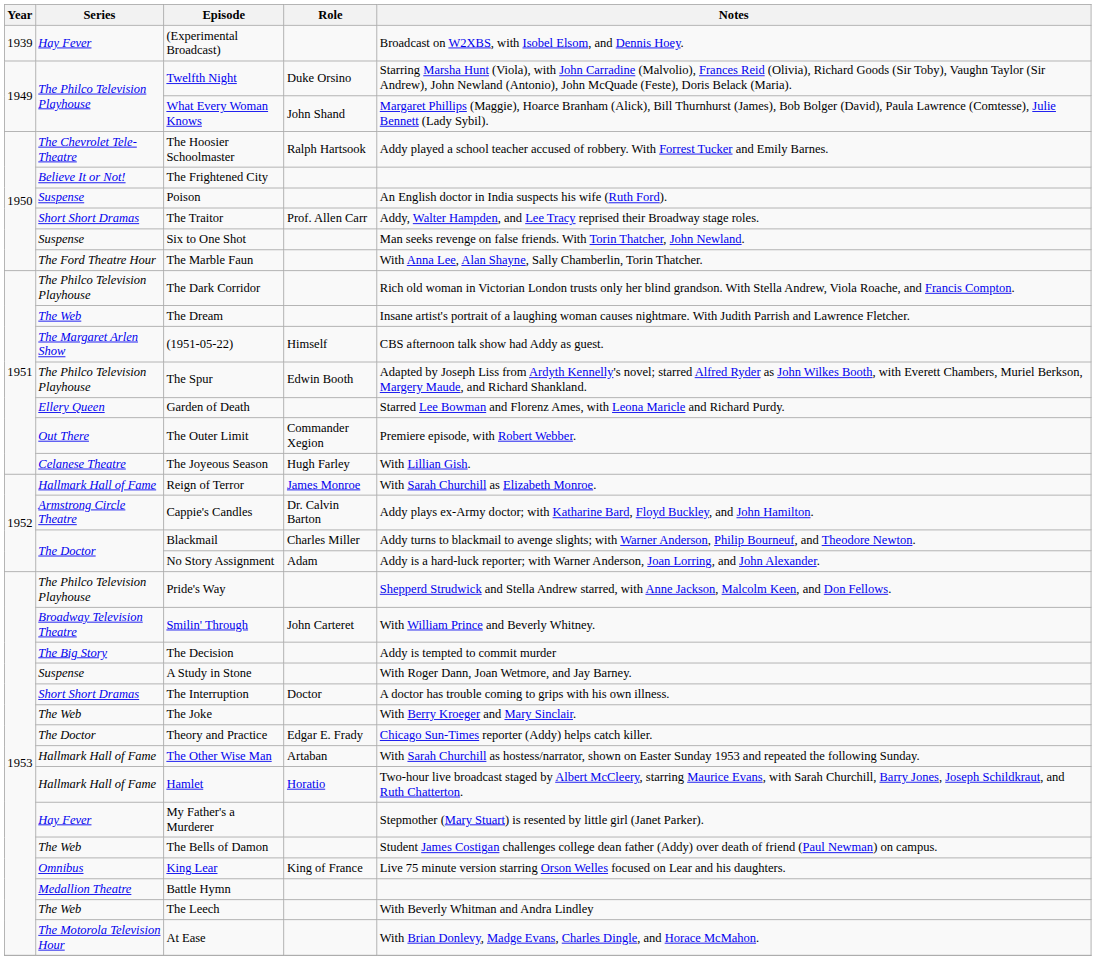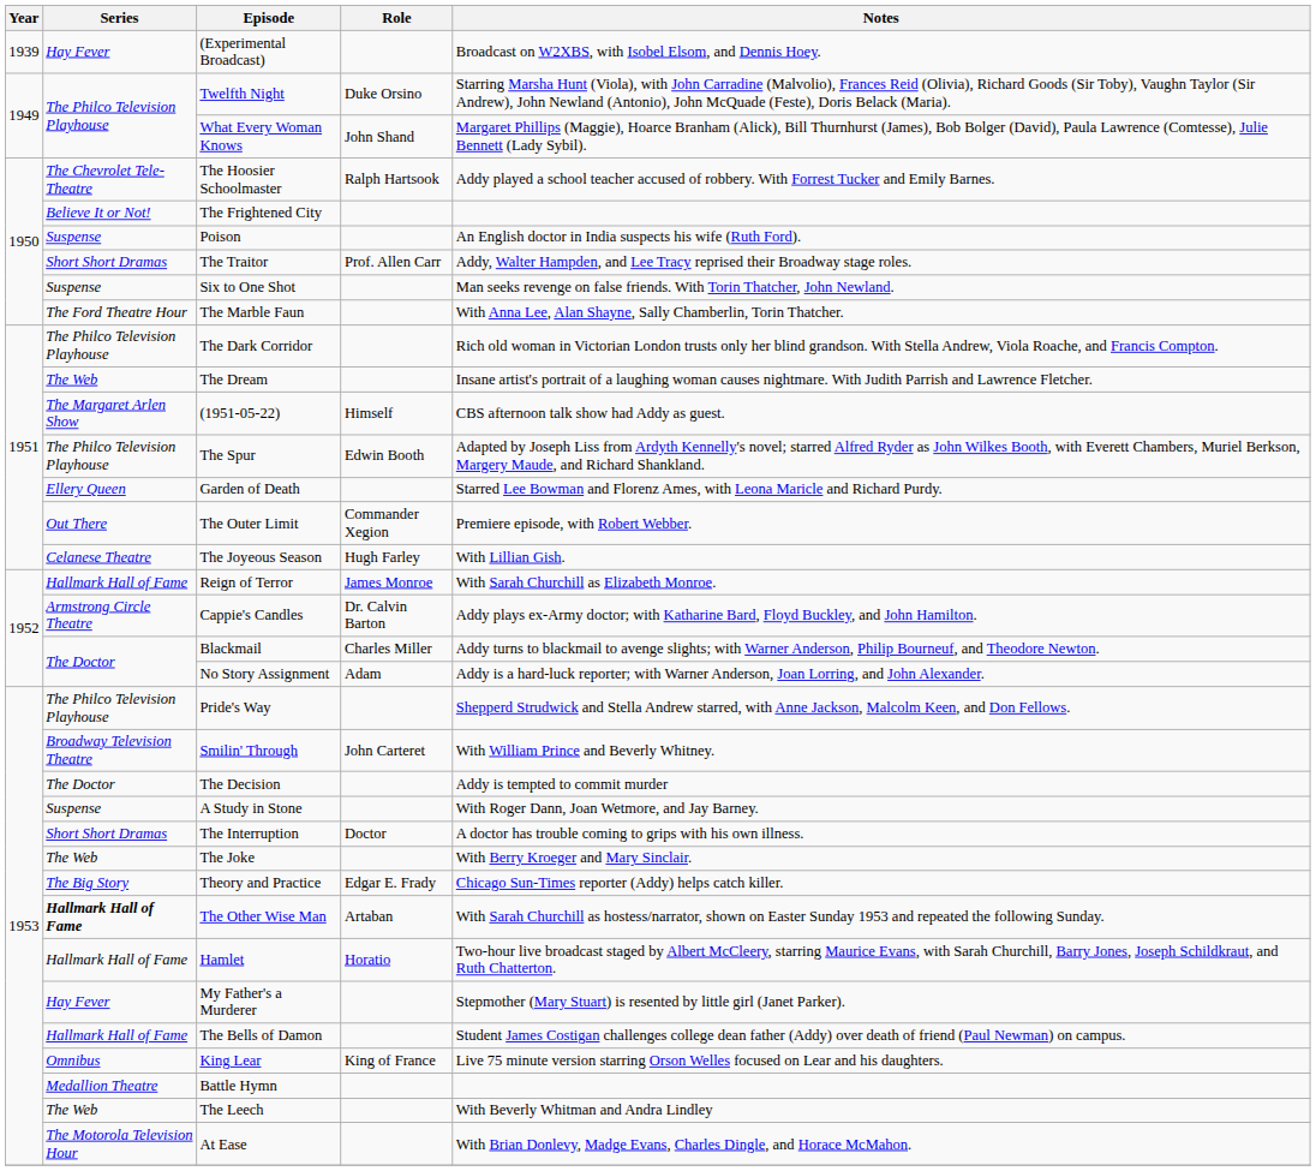 <table class="wikitable sortable plainrowheaders" style="font-size: 90%">
 <tr>
 <th scope="col">Year</th>
 <th scope="col">Series</th>
 <th scope="col">Episode</th>
 <th scope="col">Role</th>
 <th scope="col">Notes</th>
 </tr>
 <tr>
 <td>1939</td>
 <td><em><a href='#'>Hay Fever</a></em></td>
 <td>(Experimental Broadcast)</td>
 <td></td>
 <td>Broadcast on <a href='#'>W2XBS</a>, with <a href='#'>Isobel Elsom</a>, and <a href='#'>Dennis Hoey</a>.</td>
 </tr>
 <tr>
 <td rowspan=2>1949</td>
 <td rowspan=2><em><a href='#'>The Philco Television Playhouse</a></em></td>
 <td><a href='#'>Twelfth Night</a></td>
 <td>Duke Orsino</td>
 <td>Starring <a href='#'>Marsha Hunt</a> (Viola), with <a href='#'>John Carradine</a> (Malvolio), <a href='#'>Frances Reid</a> (Olivia), Richard Goods (Sir Toby), Vaughn Taylor (Sir Andrew), John Newland (Antonio), John McQuade (Feste), Doris Belack (Maria).</td>
 </tr>
 <tr>
 <td><a href='#'>What Every Woman Knows</a></td>
 <td>John Shand</td>
 <td><a href='#'>Margaret Phillips</a> (Maggie), Hoarce Branham (Alick), Bill Thurnhurst (James), Bob Bolger (David), Paula Lawrence (Comtesse), <a href='#'>Julie Bennett</a> (Lady Sybil).</td>
 </tr>
 <tr>
 <td rowspan=6>1950</td>
 <td><em><a href='#'>The Chevrolet Tele-Theatre</a></em></td>
 <td>The Hoosier Schoolmaster</td>
 <td>Ralph Hartsook</td>
 <td>Addy played a school teacher accused of robbery. With <a href='#'>Forrest Tucker</a> and Emily Barnes.</td>
 </tr>
 <tr>
 <td><em><a href='#'>Believe It or Not!</a></em></td>
 <td>The Frightened City</td>
 <td></td>
 <td></td>
 </tr>
 <tr>
 <td><em><a href='#'>Suspense</a></em></td>
 <td>Poison</td>
 <td></td>
 <td>An English doctor in India suspects his wife (<a href='#'>Ruth Ford</a>).</td>
 </tr>
 <tr>
 <td><em><a href='#'>Short Short Dramas</a></em></td>
 <td>The Traitor</td>
 <td>Prof. Allen Carr</td>
 <td>Addy, <a href='#'>Walter Hampden</a>, and <a href='#'>Lee Tracy</a> reprised their Broadway stage roles.</td>
 </tr>
 <tr>
 <td><em>Suspense</em></td>
 <td>Six to One Shot</td>
 <td></td>
 <td>Man seeks revenge on false friends. With <a href='#'>Torin Thatcher</a>, <a href='#'>John Newland</a>.</td>
 </tr>
 <tr>
 <td><em>The Ford Theatre Hour</em></td>
 <td>The Marble Faun</td>
 <td></td>
 <td>With <a href='#'>Anna Lee</a>, <a href='#'>Alan Shayne</a>, Sally Chamberlin, Torin Thatcher.</td>
 </tr>
 <tr>
 <td rowspan=7>1951</td>
 <td><em>The Philco Television Playhouse</em></td>
 <td>The Dark Corridor</td>
 <td></td>
 <td>Rich old woman in Victorian London trusts only her blind grandson. With Stella Andrew, Viola Roache, and <a href='#'>Francis Compton</a>.</td>
 </tr>
 <tr>
 <td><em><a href='#'>The Web</a></em></td>
 <td>The Dream</td>
 <td></td>
 <td>Insane artist's portrait of a laughing woman causes nightmare. With Judith Parrish and Lawrence Fletcher.</td>
 </tr>
 <tr>
 <td><em><a href='#'>The Margaret Arlen Show</a></em></td>
 <td>(1951-05-22)</td>
 <td>Himself</td>
 <td>CBS afternoon talk show had Addy as guest.</td>
 </tr>
 <tr>
 <td><em>The Philco Television Playhouse</em></td>
 <td>The Spur</td>
 <td>Edwin Booth</td>
 <td>Adapted by Joseph Liss from <a href='#'>Ardyth Kennelly</a>'s novel; starred <a href='#'>Alfred Ryder</a> as <a href='#'>John Wilkes Booth</a>, with Everett Chambers, Muriel Berkson, <a href='#'>Margery Maude</a>, and Richard Shankland.</td>
 </tr>
 <tr>
 <td><em><a href='#'>Ellery Queen</a></em></td>
 <td>Garden of Death</td>
 <td></td>
 <td>Starred <a href='#'>Lee Bowman</a> and Florenz Ames, with <a href='#'>Leona Maricle</a> and Richard Purdy.</td>
 </tr>
 <tr>
 <td><em><a href='#'>Out There</a></em></td>
 <td>The Outer Limit</td>
 <td>Commander Xegion</td>
 <td>Premiere episode, with <a href='#'>Robert Webber</a>.</td>
 </tr>
 <tr>
 <td><em><a href='#'>Celanese Theatre</a></em></td>
 <td>The Joyeous Season</td>
 <td>Hugh Farley</td>
 <td>With <a href='#'>Lillian Gish</a>.</td>
 </tr>
 <tr>
 <td rowspan=4>1952</td>
 <td><em><a href='#'>Hallmark Hall of Fame</a></em></td>
 <td>Reign of Terror</td>
 <td><a href='#'>James Monroe</a></td>
 <td>With <a href='#'>Sarah Churchill</a> as <a href='#'>Elizabeth Monroe</a>.</td>
 </tr>
 <tr>
 <td><em><a href='#'>Armstrong Circle Theatre</a></em></td>
 <td>Cappie's Candles</td>
 <td>Dr. Calvin Barton</td>
 <td>Addy plays ex-Army doctor; with <a href='#'>Katharine Bard</a>, <a href='#'>Floyd Buckley</a>, and <a href='#'>John Hamilton</a>.</td>
 </tr>
 <tr>
 <td rowspan=2><em><a href='#'>The Doctor</a></em></td>
 <td>Blackmail</td>
 <td>Charles Miller</td>
 <td>Addy turns to blackmail to avenge slights; with <a href='#'>Warner Anderson</a>, <a href='#'>Philip Bourneuf</a>, and <a href='#'>Theodore Newton</a>.</td>
 </tr>
 <tr>
 <td>No Story Assignment</td>
 <td>Adam</td>
 <td>Addy is a hard-luck reporter; with Warner Anderson, <a href='#'>Joan Lorring</a>, and <a href='#'>John Alexander</a>.</td>
 </tr>
 <tr>
 <td rowspan=15>1953</td>
 <td><em>The Philco Television Playhouse</em></td>
 <td>Pride's Way</td>
 <td></td>
 <td><a href='#'>Shepperd Strudwick</a> and Stella Andrew starred, with <a href='#'>Anne Jackson</a>, <a href='#'>Malcolm Keen</a>, and <a href='#'>Don Fellows</a>.</td>
 </tr>
 <tr>
 <td><em><a href='#'>Broadway Television Theatre</a></em></td>
 <td><a href='#'>Smilin' Through</a></td>
 <td>John Carteret</td>
 <td>With <a href='#'>William Prince</a> and Beverly Whitney.</td>
 </tr>
 <tr>
-<td><em><a href='#'>The Big Story</a></em></td>
+<td><em>The Doctor</em></td>
 <td>The Decision</td>
 <td></td>
 <td>Addy is tempted to commit murder</td>
 </tr>
 <tr>
 <td><em>Suspense</em></td>
 <td>A Study in Stone</td>
 <td></td>
 <td>With Roger Dann, Joan Wetmore, and Jay Barney.</td>
 </tr>
 <tr>
 <td><em><a href='#'>Short Short Dramas</a></em></td>
 <td>The Interruption</td>
 <td>Doctor</td>
 <td>A doctor has trouble coming to grips with his own illness.</td>
 </tr>
 <tr>
 <td><em>The Web</em></td>
 <td>The Joke</td>
 <td></td>
 <td>With <a href='#'>Berry Kroeger</a> and <a href='#'>Mary Sinclair</a>.</td>
 </tr>
 <tr>
-<td><em>The Doctor</em></td>
+<td><em><a href='#'>The Big Story</a></em></td>
 <td>Theory and Practice</td>
 <td>Edgar E. Frady</td>
 <td><a href='#'>Chicago Sun-Times</a> reporter (Addy) helps catch killer.</td>
 </tr>
 <tr>
-<td><em>Hallmark Hall of Fame</em></td>
+<td><strong><em>Hallmark Hall of Fame</em></strong></td>
 <td><a href='#'>The Other Wise Man</a></td>
 <td>Artaban</td>
 <td>With <a href='#'>Sarah Churchill</a> as hostess/narrator, shown on Easter Sunday 1953 and repeated the following Sunday.</td>
 </tr>
 <tr>
 <td><em>Hallmark Hall of Fame</em></td>
 <td><a href='#'>Hamlet</a></td>
 <td><a href='#'>Horatio</a></td>
 <td>Two-hour live broadcast staged by <a href='#'>Albert McCleery</a>, starring <a href='#'>Maurice Evans</a>, with Sarah Churchill, <a href='#'>Barry Jones</a>, <a href='#'>Joseph Schildkraut</a>, and <a href='#'>Ruth Chatterton</a>.</td>
 </tr>
 <tr>
 <td><em><a href='#'>Hay Fever</a></em></td>
 <td>My Father's a Murderer</td>
 <td></td>
 <td>Stepmother (<a href='#'>Mary Stuart</a>) is resented by little girl (Janet Parker).</td>
 </tr>
 <tr>
-<td><em>The Web</em></td>
+<td><em><a href='#'>Hallmark Hall of Fame</a></em></td>
 <td>The Bells of Damon</td>
 <td></td>
 <td>Student <a href='#'>James Costigan</a> challenges college dean father (Addy) over death of friend (<a href='#'>Paul Newman</a>) on campus.</td>
 </tr>
 <tr>
 <td><em><a href='#'>Omnibus</a></em></td>
 <td><a href='#'>King Lear</a></td>
 <td>King of France</td>
 <td>Live 75 minute version starring <a href='#'>Orson Welles</a> focused on Lear and his daughters.</td>
 </tr>
 <tr>
 <td><em><a href='#'>Medallion Theatre</a></em></td>
 <td>Battle Hymn</td>
 <td></td>
 <td></td>
 </tr>
 <tr>
 <td><em>The Web</em></td>
 <td>The Leech</td>
 <td></td>
 <td>With Beverly Whitman and Andra Lindley</td>
 </tr>
 <tr>
 <td><em><a href='#'>The Motorola Television Hour</a></em></td>
 <td>At Ease</td>
 <td></td>
 <td>With <a href='#'>Brian Donlevy</a>, <a href='#'>Madge Evans</a>, <a href='#'>Charles Dingle</a>, and <a href='#'>Horace McMahon</a>.</td>
 </tr>
 <tr>
 </tr>
 </table>
